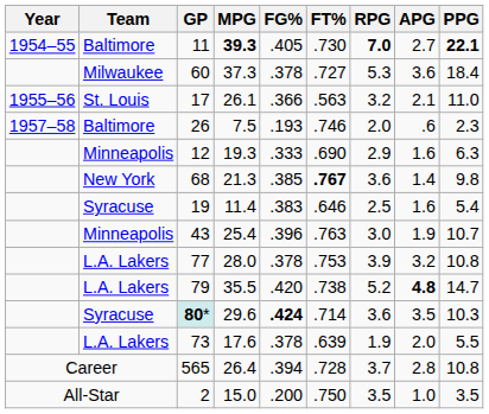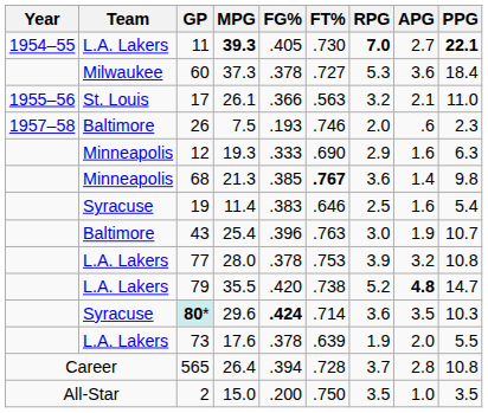 <table class="wikitable sortable" style="font-size:95%; text-align:right;">
 <tr>
 <th>Year</th>
 <th>Team</th>
 <th>GP</th>
 <th>MPG</th>
 <th>FG%</th>
 <th>FT%</th>
 <th>RPG</th>
 <th>APG</th>
 <th>PPG</th>
 </tr>
 <tr>
 <td style="text-align:left;"><a href='#'>1954–55</a></td>
-<td style="text-align:left;"><a href='#'>Baltimore</a></td>
+<td style="text-align:left;"><a href='#'>L.A. Lakers</a></td>
 <td>11</td>
 <td><strong>39.3</strong></td>
 <td>.405</td>
 <td>.730</td>
 <td><strong>7.0</strong></td>
 <td>2.7</td>
 <td><strong>22.1</strong></td>
 </tr>
 <tr>
 <td style="text-align:left;"></td>
 <td style="text-align:left;"><a href='#'>Milwaukee</a></td>
 <td>60</td>
 <td>37.3</td>
 <td>.378</td>
 <td>.727</td>
 <td>5.3</td>
 <td>3.6</td>
 <td>18.4</td>
 </tr>
 <tr>
 <td style="text-align:left;"><a href='#'>1955–56</a></td>
 <td style="text-align:left;"><a href='#'>St. Louis</a></td>
 <td>17</td>
 <td>26.1</td>
 <td>.366</td>
 <td>.563</td>
 <td>3.2</td>
 <td>2.1</td>
 <td>11.0</td>
 </tr>
 <tr>
 <td style="text-align:left;"><a href='#'>1957–58</a></td>
 <td style="text-align:left;"><a href='#'>Baltimore</a></td>
 <td>26</td>
 <td>7.5</td>
 <td>.193</td>
 <td>.746</td>
 <td>2.0</td>
 <td>.6</td>
 <td>2.3</td>
 </tr>
 <tr>
 <td style="text-align:left;"></td>
 <td style="text-align:left;"><a href='#'>Minneapolis</a></td>
 <td>12</td>
 <td>19.3</td>
 <td>.333</td>
 <td>.690</td>
 <td>2.9</td>
 <td>1.6</td>
 <td>6.3</td>
 </tr>
 <tr>
 <td style="text-align:left;"></td>
-<td style="text-align:left;"><a href='#'>New York</a></td>
+<td style="text-align:left;"><a href='#'>Minneapolis</a></td>
 <td>68</td>
 <td>21.3</td>
 <td>.385</td>
 <td><strong>.767</strong></td>
 <td>3.6</td>
 <td>1.4</td>
 <td>9.8</td>
 </tr>
 <tr>
 <td style="text-align:left;"></td>
 <td style="text-align:left;"><a href='#'>Syracuse</a></td>
 <td>19</td>
 <td>11.4</td>
 <td>.383</td>
 <td>.646</td>
 <td>2.5</td>
 <td>1.6</td>
 <td>5.4</td>
 </tr>
 <tr>
 <td style="text-align:left;"></td>
-<td style="text-align:left;"><a href='#'>Minneapolis</a></td>
+<td style="text-align:left;"><a href='#'>Baltimore</a></td>
 <td>43</td>
 <td>25.4</td>
 <td>.396</td>
 <td>.763</td>
 <td>3.0</td>
 <td>1.9</td>
 <td>10.7</td>
 </tr>
 <tr>
 <td style="text-align:left;"></td>
 <td style="text-align:left;"><a href='#'>L.A. Lakers</a></td>
 <td>77</td>
 <td>28.0</td>
 <td>.378</td>
 <td>.753</td>
 <td>3.9</td>
 <td>3.2</td>
 <td>10.8</td>
 </tr>
 <tr>
 <td style="text-align:left;"></td>
 <td style="text-align:left;"><a href='#'>L.A. Lakers</a></td>
 <td>79</td>
 <td>35.5</td>
 <td>.420</td>
 <td>.738</td>
 <td>5.2</td>
 <td><strong>4.8</strong></td>
 <td>14.7</td>
 </tr>
 <tr>
 <td style="text-align:left;"></td>
 <td style="text-align:left;"><a href='#'>Syracuse</a></td>
 <td style="background:#cfecec;"><strong>80</strong>*</td>
 <td>29.6</td>
 <td><strong>.424</strong></td>
 <td>.714</td>
 <td>3.6</td>
 <td>3.5</td>
 <td>10.3</td>
 </tr>
 <tr>
 <td style="text-align:left;"></td>
 <td style="text-align:left;"><a href='#'>L.A. Lakers</a></td>
 <td>73</td>
 <td>17.6</td>
 <td>.378</td>
 <td>.639</td>
 <td>1.9</td>
 <td>2.0</td>
 <td>5.5</td>
 </tr>
 <tr>
 <td colspan="2" style="text-align:center;">Career</td>
 <td>565</td>
 <td>26.4</td>
 <td>.394</td>
 <td>.728</td>
 <td>3.7</td>
 <td>2.8</td>
 <td>10.8</td>
 </tr>
 <tr>
 <td colspan="2" style="text-align:center;">All-Star</td>
 <td>2</td>
 <td>15.0</td>
 <td>.200</td>
 <td>.750</td>
 <td>3.5</td>
 <td>1.0</td>
 <td>3.5</td>
 </tr>
 </table>
